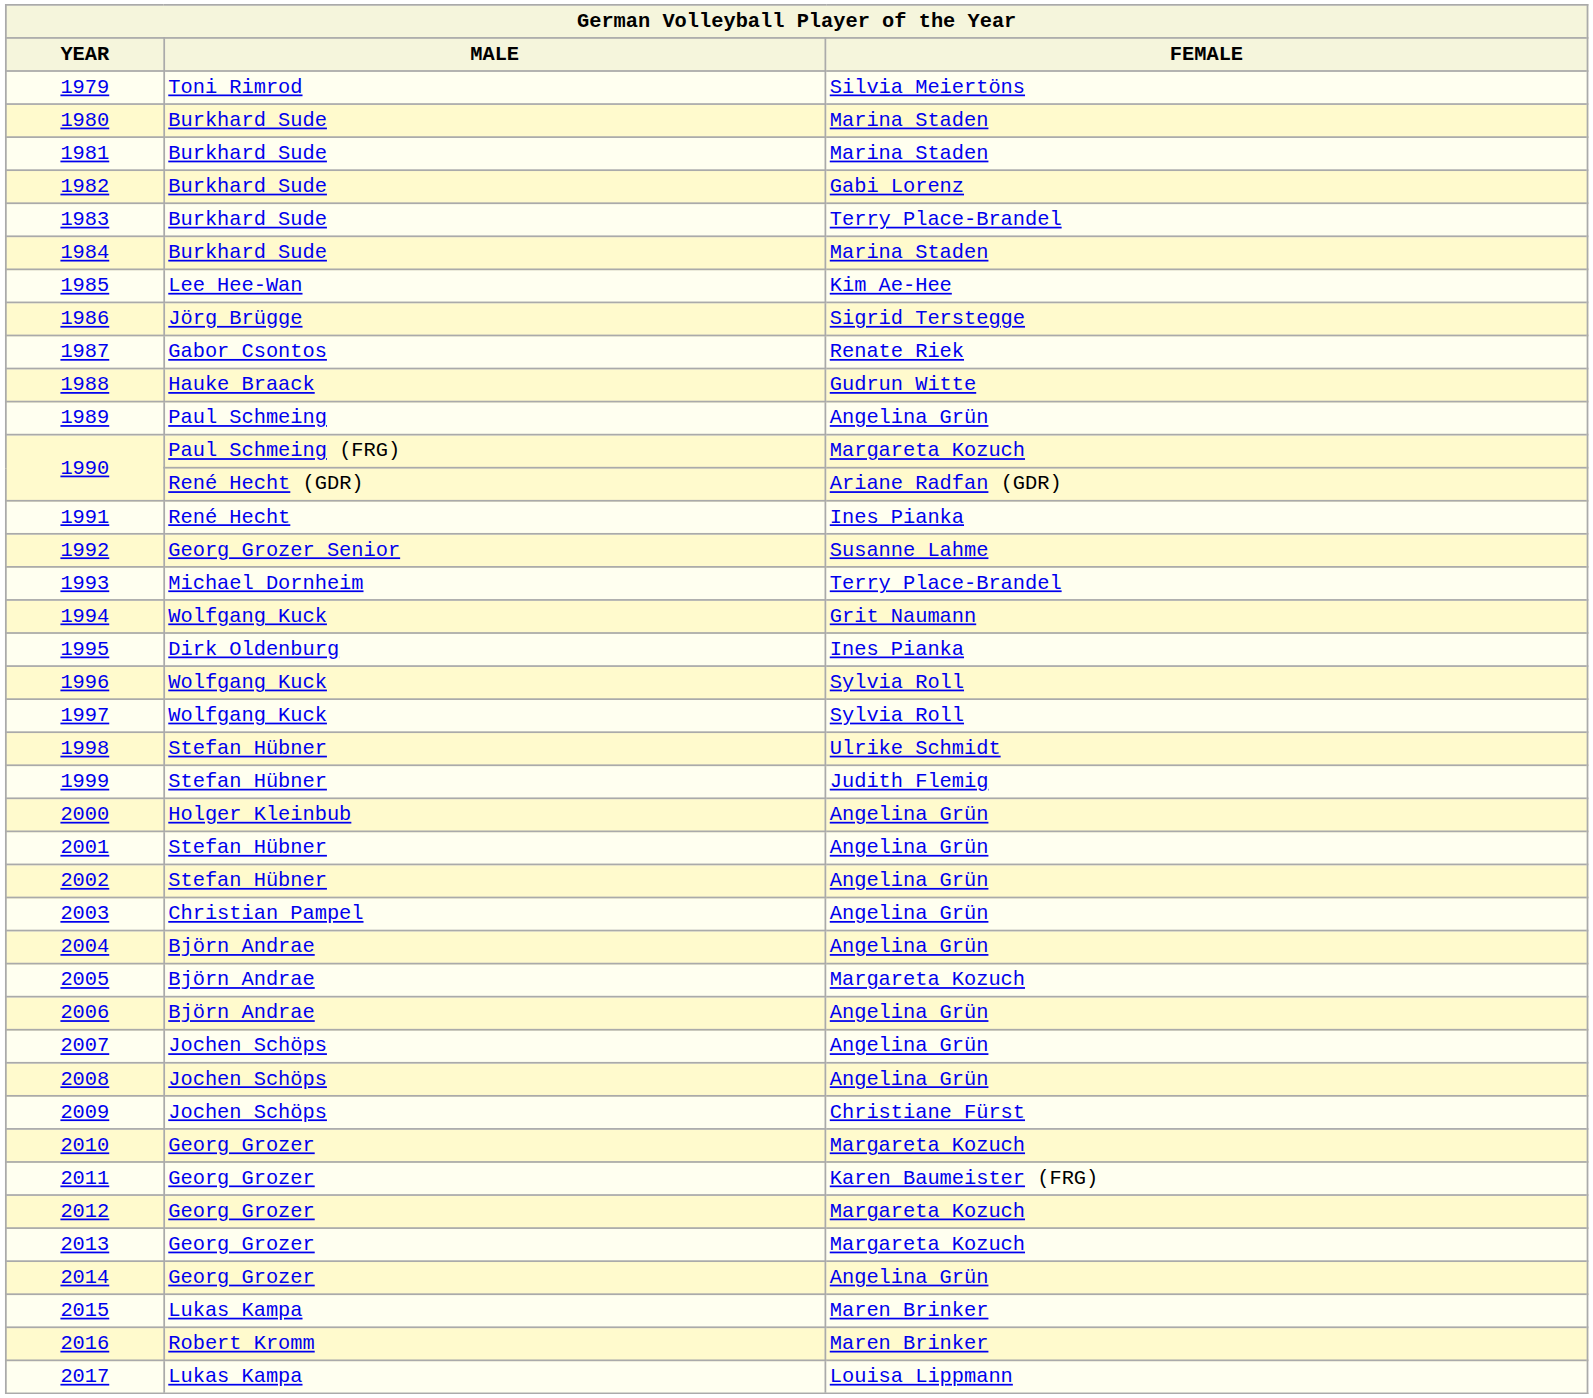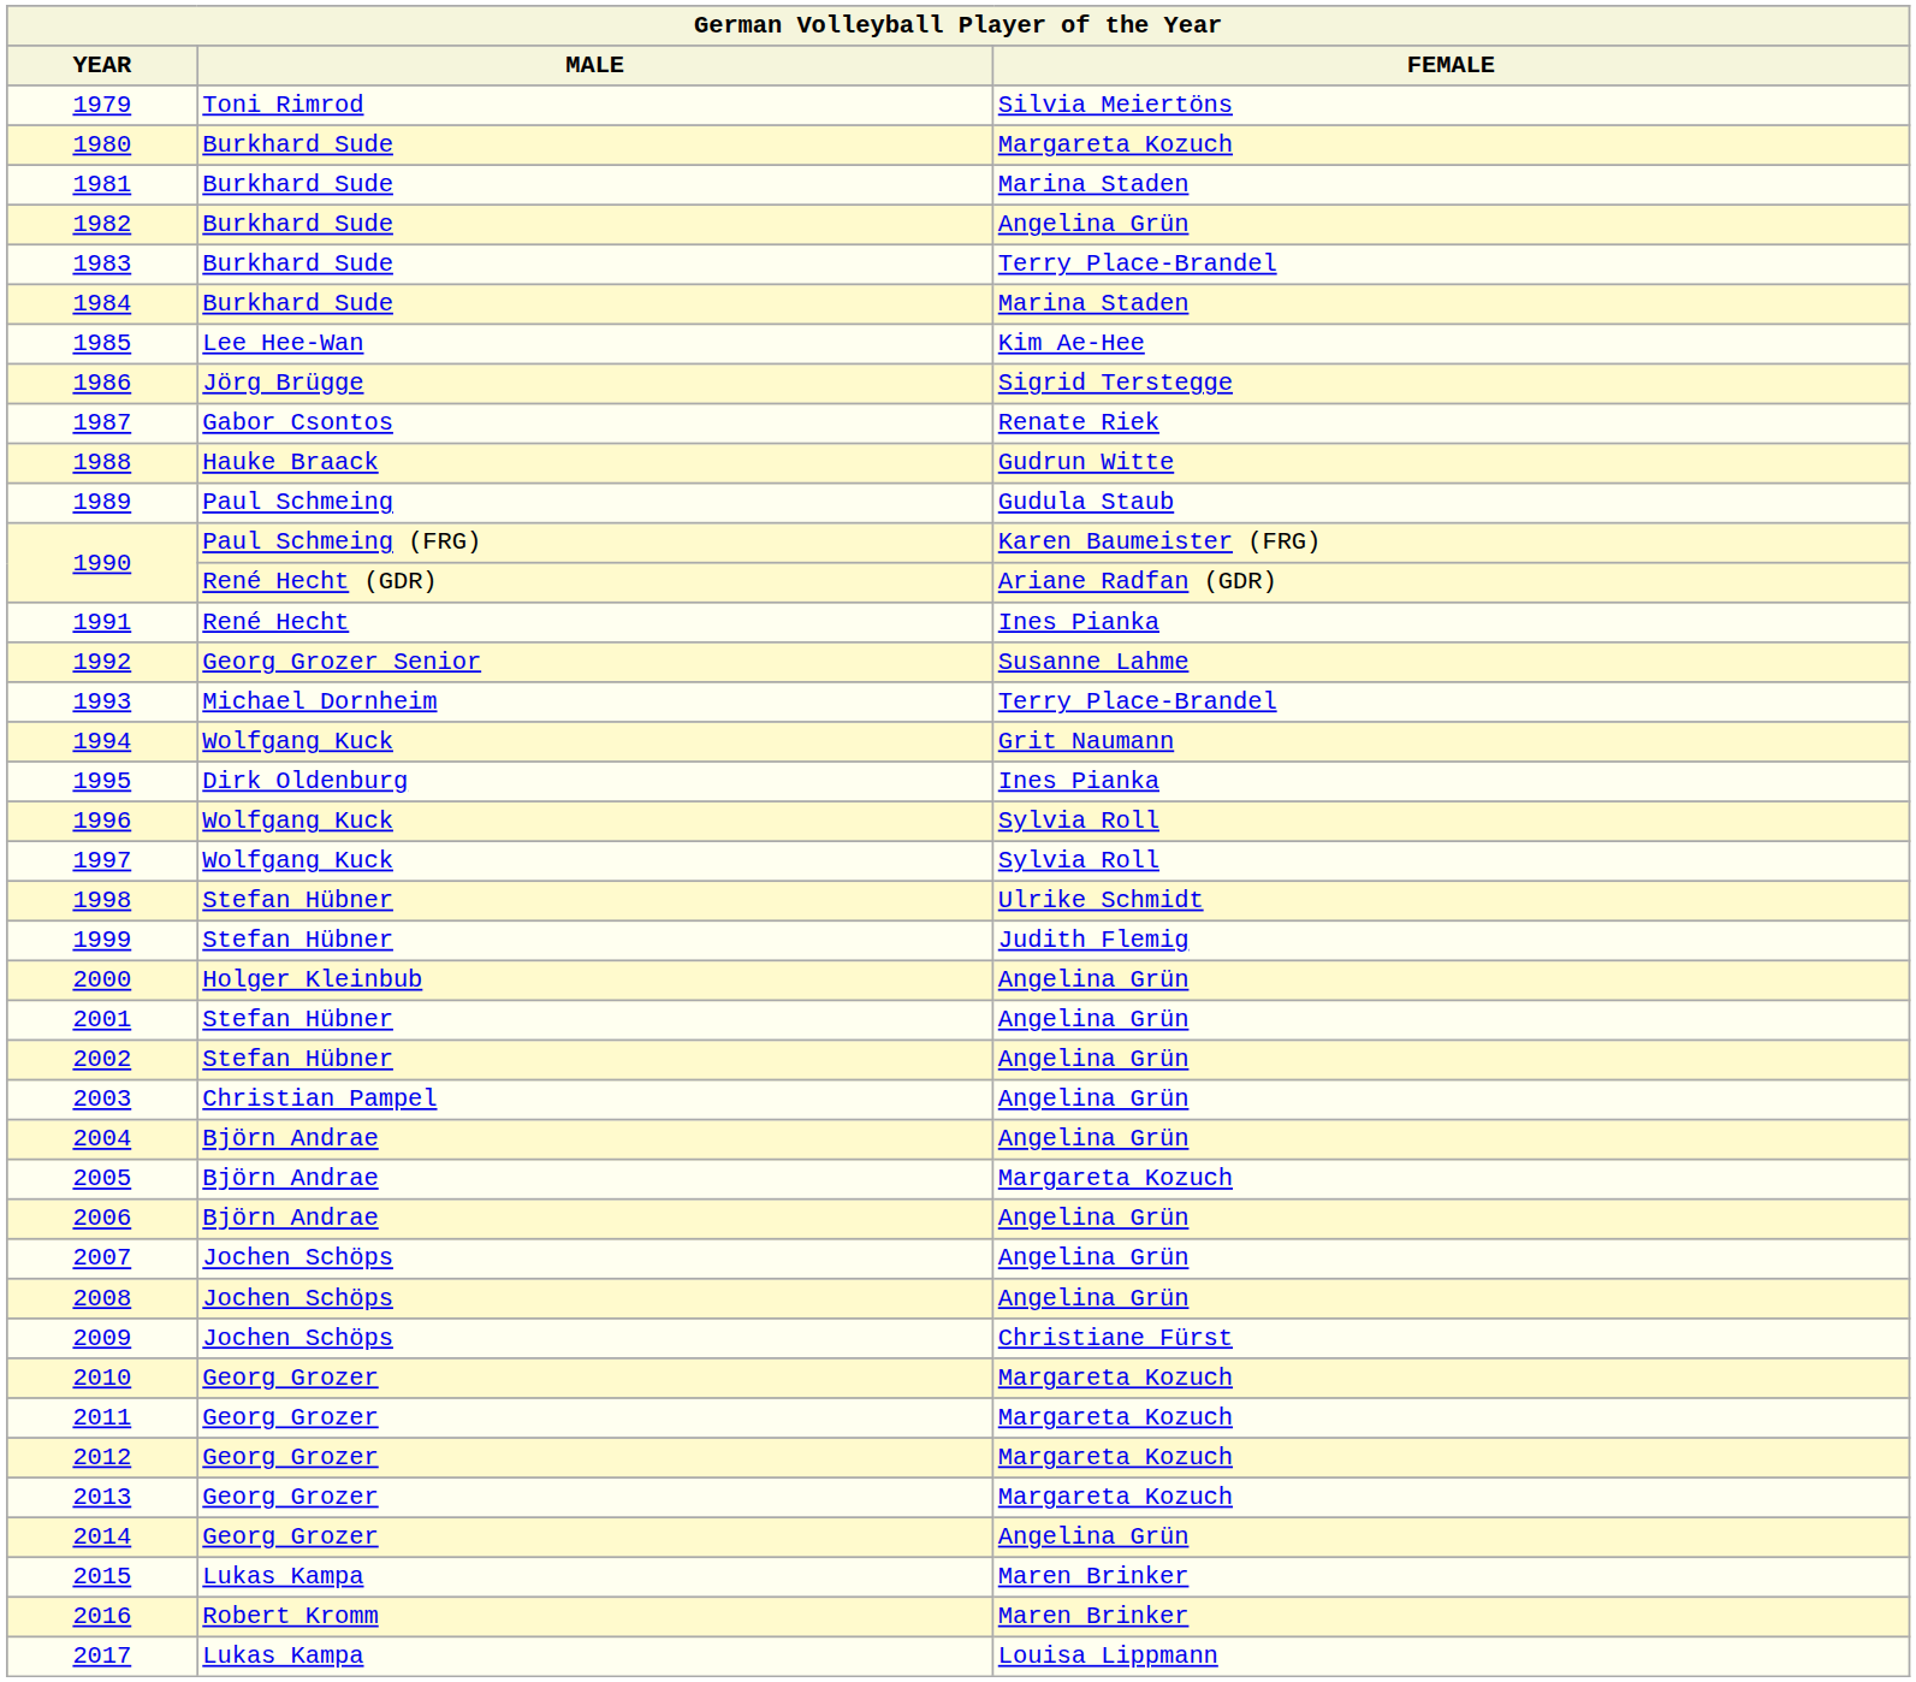 <table border=1 align=center width=72% cellpadding=2 cellspacing=2 style="background: ivory; font-size: 90%; border: 1px #aaaaaa solid; border-collapse: collapse; clear:center">
 <tr style="background:beige">
 <th colspan="8">German Volleyball Player of the Year</th>
 </tr>
 <tr style="background:beige">
 <th>YEAR</th>
 <th>MALE</th>
 <th>FEMALE</th>
 </tr>
 <tr>
 <td align="center"><a href='#'>1979</a></td>
 <td><a href='#'>Toni Rimrod</a></td>
 <td><a href='#'>Silvia Meiertöns</a></td>
 </tr>
 <tr style="background:lemonchiffon">
 <td align="center"><a href='#'>1980</a></td>
 <td><a href='#'>Burkhard Sude</a></td>
-<td><a href='#'>Marina Staden</a></td>
+<td><a href='#'>Margareta Kozuch</a></td>
 </tr>
 <tr>
 <td align="center"><a href='#'>1981</a></td>
 <td><a href='#'>Burkhard Sude</a></td>
 <td><a href='#'>Marina Staden</a></td>
 </tr>
 <tr style="background:lemonchiffon">
 <td align="center"><a href='#'>1982</a></td>
 <td><a href='#'>Burkhard Sude</a></td>
-<td><a href='#'>Gabi Lorenz</a></td>
+<td><a href='#'>Angelina Grün</a></td>
 </tr>
 <tr>
 <td align="center"><a href='#'>1983</a></td>
 <td><a href='#'>Burkhard Sude</a></td>
 <td><a href='#'>Terry Place-Brandel</a></td>
 </tr>
 <tr style="background:lemonchiffon">
 <td align="center"><a href='#'>1984</a></td>
 <td><a href='#'>Burkhard Sude</a></td>
 <td><a href='#'>Marina Staden</a></td>
 </tr>
 <tr>
 <td align="center"><a href='#'>1985</a></td>
 <td><a href='#'>Lee Hee-Wan</a></td>
 <td><a href='#'>Kim Ae-Hee</a></td>
 </tr>
 <tr style="background:lemonchiffon">
 <td align="center"><a href='#'>1986</a></td>
 <td><a href='#'>Jörg Brügge</a></td>
 <td><a href='#'>Sigrid Terstegge</a></td>
 </tr>
 <tr>
 <td align="center"><a href='#'>1987</a></td>
 <td><a href='#'>Gabor Csontos</a></td>
 <td><a href='#'>Renate Riek</a></td>
 </tr>
 <tr style="background:lemonchiffon">
 <td align="center"><a href='#'>1988</a></td>
 <td><a href='#'>Hauke Braack</a></td>
 <td><a href='#'>Gudrun Witte</a></td>
 </tr>
 <tr>
 <td align="center"><a href='#'>1989</a></td>
 <td><a href='#'>Paul Schmeing</a></td>
-<td><a href='#'>Angelina Grün</a></td>
+<td><a href='#'>Gudula Staub</a></td>
 </tr>
 <tr style="background:lemonchiffon">
 <td rowspan=2 align="center"><a href='#'>1990</a></td>
 <td><a href='#'>Paul Schmeing</a> (FRG)</td>
-<td><a href='#'>Margareta Kozuch</a></td>
+<td><a href='#'>Karen Baumeister</a> (FRG)</td>
 </tr>
 <tr style="background:lemonchiffon">
 <td><a href='#'>René Hecht</a> (GDR)</td>
 <td><a href='#'>Ariane Radfan</a> (GDR)</td>
 </tr>
 <tr>
 <td align="center"><a href='#'>1991</a></td>
 <td><a href='#'>René Hecht</a></td>
 <td><a href='#'>Ines Pianka</a></td>
 </tr>
 <tr style="background:lemonchiffon">
 <td align="center"><a href='#'>1992</a></td>
 <td><a href='#'>Georg Grozer Senior</a></td>
 <td><a href='#'>Susanne Lahme</a></td>
 </tr>
 <tr>
 <td align="center"><a href='#'>1993</a></td>
 <td><a href='#'>Michael Dornheim</a></td>
 <td><a href='#'>Terry Place-Brandel</a></td>
 </tr>
 <tr style="background:lemonchiffon">
 <td align="center"><a href='#'>1994</a></td>
 <td><a href='#'>Wolfgang Kuck</a></td>
 <td><a href='#'>Grit Naumann</a></td>
 </tr>
 <tr>
 <td align="center"><a href='#'>1995</a></td>
 <td><a href='#'>Dirk Oldenburg</a></td>
 <td><a href='#'>Ines Pianka</a></td>
 </tr>
 <tr style="background:lemonchiffon">
 <td align="center"><a href='#'>1996</a></td>
 <td><a href='#'>Wolfgang Kuck</a></td>
 <td><a href='#'>Sylvia Roll</a></td>
 </tr>
 <tr>
 <td align="center"><a href='#'>1997</a></td>
 <td><a href='#'>Wolfgang Kuck</a></td>
 <td><a href='#'>Sylvia Roll</a></td>
 </tr>
 <tr style="background:lemonchiffon">
 <td align="center"><a href='#'>1998</a></td>
 <td><a href='#'>Stefan Hübner</a></td>
 <td><a href='#'>Ulrike Schmidt</a></td>
 </tr>
 <tr>
 <td align="center"><a href='#'>1999</a></td>
 <td><a href='#'>Stefan Hübner</a></td>
 <td><a href='#'>Judith Flemig</a></td>
 </tr>
 <tr style="background:lemonchiffon">
 <td align="center"><a href='#'>2000</a></td>
 <td><a href='#'>Holger Kleinbub</a></td>
 <td><a href='#'>Angelina Grün</a></td>
 </tr>
 <tr>
 <td align="center"><a href='#'>2001</a></td>
 <td><a href='#'>Stefan Hübner</a></td>
 <td><a href='#'>Angelina Grün</a></td>
 </tr>
 <tr style="background:lemonchiffon">
 <td align="center"><a href='#'>2002</a></td>
 <td><a href='#'>Stefan Hübner</a></td>
 <td><a href='#'>Angelina Grün</a></td>
 </tr>
 <tr>
 <td align="center"><a href='#'>2003</a></td>
 <td><a href='#'>Christian Pampel</a></td>
 <td><a href='#'>Angelina Grün</a></td>
 </tr>
 <tr style="background:lemonchiffon">
 <td align="center"><a href='#'>2004</a></td>
 <td><a href='#'>Björn Andrae</a></td>
 <td><a href='#'>Angelina Grün</a></td>
 </tr>
 <tr>
 <td align="center"><a href='#'>2005</a></td>
 <td><a href='#'>Björn Andrae</a></td>
 <td><a href='#'>Margareta Kozuch</a></td>
 </tr>
 <tr style="background:lemonchiffon">
 <td align="center"><a href='#'>2006</a></td>
 <td><a href='#'>Björn Andrae</a></td>
 <td><a href='#'>Angelina Grün</a></td>
 </tr>
 <tr>
 <td align="center"><a href='#'>2007</a></td>
 <td><a href='#'>Jochen Schöps</a></td>
 <td><a href='#'>Angelina Grün</a></td>
 </tr>
 <tr style="background:lemonchiffon">
 <td align="center"><a href='#'>2008</a></td>
 <td><a href='#'>Jochen Schöps</a></td>
 <td><a href='#'>Angelina Grün</a></td>
 </tr>
 <tr>
 <td align="center"><a href='#'>2009</a></td>
 <td><a href='#'>Jochen Schöps</a></td>
 <td><a href='#'>Christiane Fürst</a></td>
 </tr>
 <tr style="background:lemonchiffon">
 <td align="center"><a href='#'>2010</a></td>
 <td><a href='#'>Georg Grozer</a></td>
 <td><a href='#'>Margareta Kozuch</a></td>
 </tr>
 <tr>
 <td align="center"><a href='#'>2011</a></td>
 <td><a href='#'>Georg Grozer</a></td>
-<td><a href='#'>Karen Baumeister</a> (FRG)</td>
+<td><a href='#'>Margareta Kozuch</a></td>
 </tr>
 <tr style="background:lemonchiffon">
 <td align="center"><a href='#'>2012</a></td>
 <td><a href='#'>Georg Grozer</a></td>
 <td><a href='#'>Margareta Kozuch</a></td>
 </tr>
 <tr>
 <td align="center"><a href='#'>2013</a></td>
 <td><a href='#'>Georg Grozer</a></td>
 <td><a href='#'>Margareta Kozuch</a></td>
 </tr>
 <tr style="background:lemonchiffon">
 <td align="center"><a href='#'>2014</a></td>
 <td><a href='#'>Georg Grozer</a></td>
 <td><a href='#'>Angelina Grün</a></td>
 </tr>
 <tr>
 <td align="center"><a href='#'>2015</a></td>
 <td><a href='#'>Lukas Kampa</a></td>
 <td><a href='#'>Maren Brinker</a></td>
 </tr>
 <tr style="background:lemonchiffon">
 <td align="center"><a href='#'>2016</a></td>
 <td><a href='#'>Robert Kromm</a></td>
 <td><a href='#'>Maren Brinker</a></td>
 </tr>
 <tr>
 <td align="center"><a href='#'>2017</a></td>
 <td><a href='#'>Lukas Kampa</a></td>
 <td><a href='#'>Louisa Lippmann</a></td>
 </tr>
 </table>
